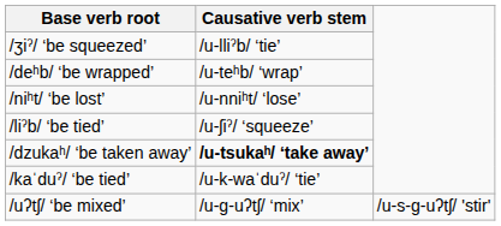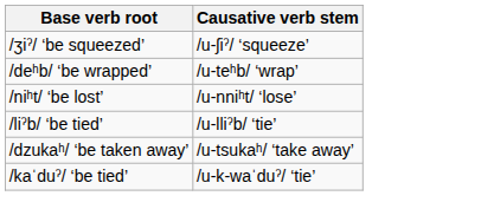 <table class="wikitable">
 <tr>
 <th>Base verb root</th>
 <th>Causative verb stem</th>
 </tr>
 <tr>
 <td>/ʒiˀ/	‘be squeezed’</td>
-<td>/u-lliˀb/ ‘tie’</td>
+<td>/u-ʃiˀ/	‘squeeze’</td>
 </tr>
 <tr>
 <td>/deʰb/ ‘be wrapped’</td>
 <td>/u-teʰb/ ‘wrap’</td>
 </tr>
 <tr>
 <td>/niʰt/  ‘be lost’</td>
 <td>/u-nniʰt/ ‘lose’</td>
 </tr>
 <tr>
 <td>/liˀb/	‘be tied’</td>
-<td>/u-ʃiˀ/	‘squeeze’</td>
+<td>/u-lliˀb/ ‘tie’</td>
 </tr>
 <tr>
 <td>/dzukaʰ/       ‘be taken away’</td>
-<td><strong>/u-tsukaʰ/      ‘take away’</strong></td>
+<td>/u-tsukaʰ/      ‘take away’</td>
 </tr>
 <tr>
 <td>/kaˈduˀ/	‘be tied’</td>
 <td>/u-k-waˈduˀ/	‘tie’</td>
 </tr>
-<tr>
-<td>/uʔtʃ/	‘be mixed’</td>
-<td>/u-g-uʔtʃ/	‘mix’</td>
-<td>/u-s-g-uʔtʃ/   'stir'</td>
-</tr>
 </table>
